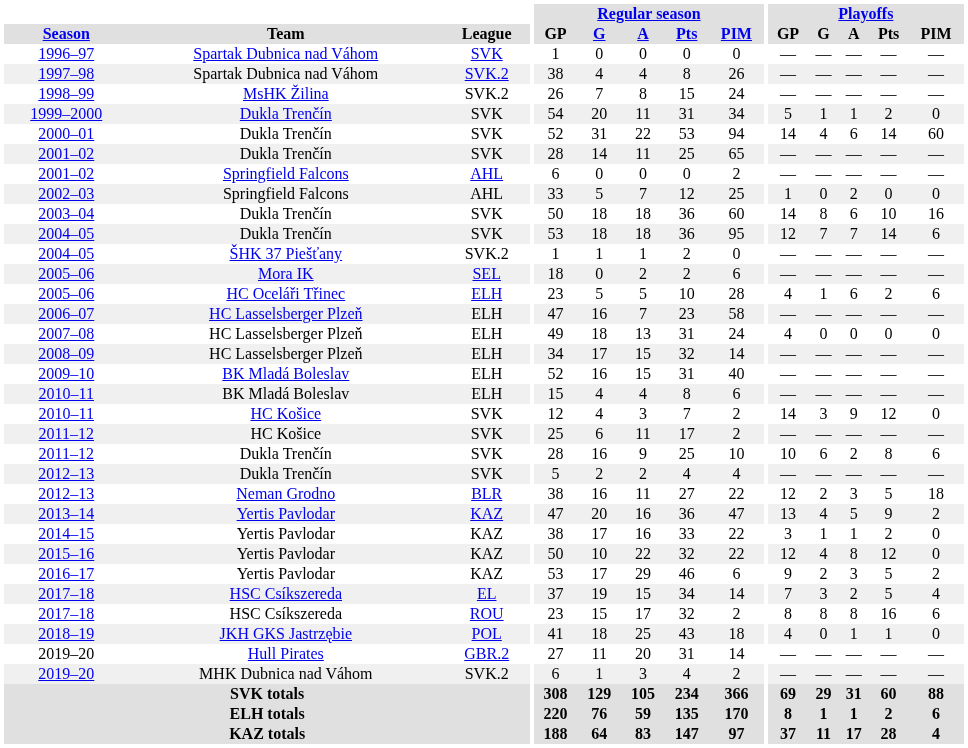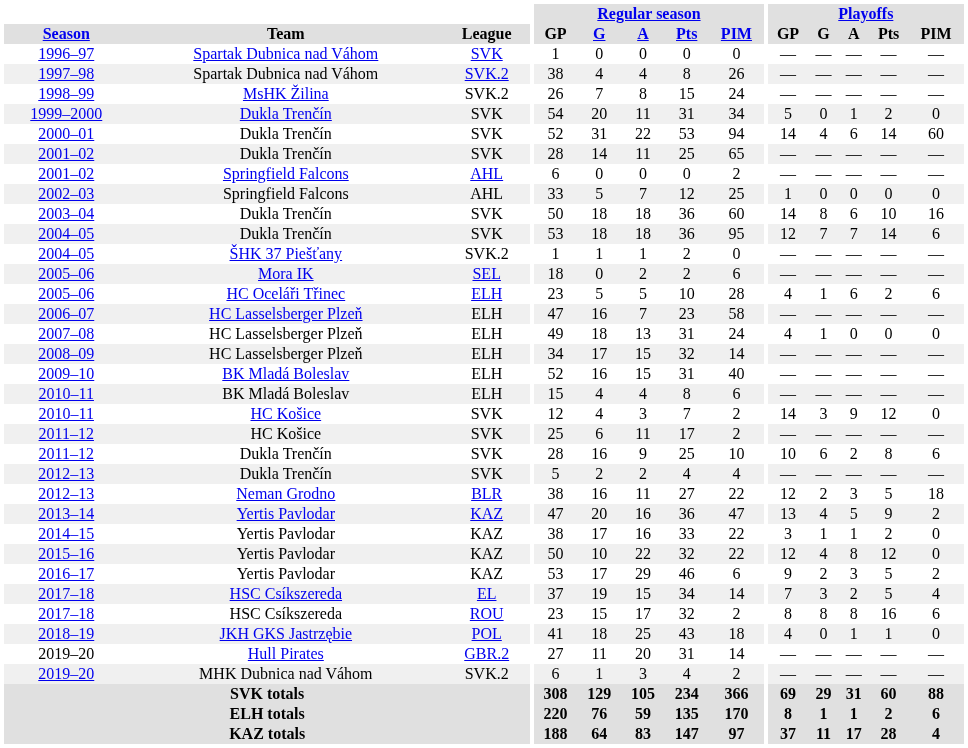 <table border="0" cellpadding="1" cellspacing="0" style="text-align:center; width:60em">
 <tr bgcolor="#e0e0e0">
 <th colspan="3" bgcolor="#ffffff"></th>
 <th rowspan="99" bgcolor="#ffffff"></th>
 <th colspan="5"><a href='#'>Regular season</a></th>
 <th rowspan="99" bgcolor="#ffffff"></th>
 <th colspan="5"><a href='#'>Playoffs</a></th>
 </tr>
 <tr bgcolor="#e0e0e0">
 <th><a href='#'>Season</a></th>
 <th>Team</th>
 <th>League</th>
 <th>GP</th>
 <th><a href='#'>G</a></th>
 <th><a href='#'>A</a></th>
 <th><a href='#'>Pts</a></th>
 <th><a href='#'>PIM</a></th>
 <th>GP</th>
 <th>G</th>
 <th>A</th>
 <th>Pts</th>
 <th>PIM</th>
 </tr>
 <tr>
 <td><a href='#'>1996–97</a></td>
 <td><a href='#'>Spartak Dubnica nad Váhom</a></td>
 <td><a href='#'>SVK</a></td>
 <td>1</td>
 <td>0</td>
 <td>0</td>
 <td>0</td>
 <td>0</td>
 <td>—</td>
 <td>—</td>
 <td>—</td>
 <td>—</td>
 <td>—</td>
 </tr>
 <tr bgcolor="#f0f0f0">
 <td><a href='#'>1997–98</a></td>
 <td>Spartak Dubnica nad Váhom</td>
 <td><a href='#'>SVK.2</a></td>
 <td>38</td>
 <td>4</td>
 <td>4</td>
 <td>8</td>
 <td>26</td>
 <td>—</td>
 <td>—</td>
 <td>—</td>
 <td>—</td>
 <td>—</td>
 </tr>
 <tr>
 <td><a href='#'>1998–99</a></td>
 <td><a href='#'>MsHK Žilina</a></td>
 <td>SVK.2</td>
 <td>26</td>
 <td>7</td>
 <td>8</td>
 <td>15</td>
 <td>24</td>
 <td>—</td>
 <td>—</td>
 <td>—</td>
 <td>—</td>
 <td>—</td>
 </tr>
 <tr bgcolor="#f0f0f0">
 <td><a href='#'>1999–2000</a></td>
 <td><a href='#'>Dukla Trenčín</a></td>
 <td>SVK</td>
 <td>54</td>
 <td>20</td>
 <td>11</td>
 <td>31</td>
 <td>34</td>
 <td>5</td>
-<td>1</td>
+<td>0</td>
 <td>1</td>
 <td>2</td>
 <td>0</td>
 </tr>
 <tr>
 <td><a href='#'>2000–01</a></td>
 <td>Dukla Trenčín</td>
 <td>SVK</td>
 <td>52</td>
 <td>31</td>
 <td>22</td>
 <td>53</td>
 <td>94</td>
 <td>14</td>
 <td>4</td>
 <td>6</td>
 <td>14</td>
 <td>60</td>
 </tr>
 <tr bgcolor="#f0f0f0">
 <td><a href='#'>2001–02</a></td>
 <td>Dukla Trenčín</td>
 <td>SVK</td>
 <td>28</td>
 <td>14</td>
 <td>11</td>
 <td>25</td>
 <td>65</td>
 <td>—</td>
 <td>—</td>
 <td>—</td>
 <td>—</td>
 <td>—</td>
 </tr>
 <tr>
 <td><a href='#'>2001–02</a></td>
 <td><a href='#'>Springfield Falcons</a></td>
 <td><a href='#'>AHL</a></td>
 <td>6</td>
 <td>0</td>
 <td>0</td>
 <td>0</td>
 <td>2</td>
 <td>—</td>
 <td>—</td>
 <td>—</td>
 <td>—</td>
 <td>—</td>
 </tr>
 <tr bgcolor="#f0f0f0">
 <td><a href='#'>2002–03</a></td>
 <td>Springfield Falcons</td>
 <td>AHL</td>
 <td>33</td>
 <td>5</td>
 <td>7</td>
 <td>12</td>
 <td>25</td>
 <td>1</td>
 <td>0</td>
-<td>2</td>
+<td>0</td>
 <td>0</td>
 <td>0</td>
 </tr>
 <tr>
 <td><a href='#'>2003–04</a></td>
 <td>Dukla Trenčín</td>
 <td>SVK</td>
 <td>50</td>
 <td>18</td>
 <td>18</td>
 <td>36</td>
 <td>60</td>
 <td>14</td>
 <td>8</td>
 <td>6</td>
 <td>10</td>
 <td>16</td>
 </tr>
 <tr bgcolor="#f0f0f0">
 <td><a href='#'>2004–05</a></td>
 <td>Dukla Trenčín</td>
 <td>SVK</td>
 <td>53</td>
 <td>18</td>
 <td>18</td>
 <td>36</td>
 <td>95</td>
 <td>12</td>
 <td>7</td>
 <td>7</td>
 <td>14</td>
 <td>6</td>
 </tr>
 <tr>
 <td><a href='#'>2004–05</a></td>
 <td><a href='#'>ŠHK 37 Piešťany</a></td>
 <td>SVK.2</td>
 <td>1</td>
 <td>1</td>
 <td>1</td>
 <td>2</td>
 <td>0</td>
 <td>—</td>
 <td>—</td>
 <td>—</td>
 <td>—</td>
 <td>—</td>
 </tr>
 <tr bgcolor="#f0f0f0">
 <td><a href='#'>2005–06</a></td>
 <td><a href='#'>Mora IK</a></td>
 <td><a href='#'>SEL</a></td>
 <td>18</td>
 <td>0</td>
 <td>2</td>
 <td>2</td>
 <td>6</td>
 <td>—</td>
 <td>—</td>
 <td>—</td>
 <td>—</td>
 <td>—</td>
 </tr>
 <tr>
 <td><a href='#'>2005–06</a></td>
 <td><a href='#'>HC Oceláři Třinec</a></td>
 <td><a href='#'>ELH</a></td>
 <td>23</td>
 <td>5</td>
 <td>5</td>
 <td>10</td>
 <td>28</td>
 <td>4</td>
 <td>1</td>
 <td>6</td>
 <td>2</td>
 <td>6</td>
 </tr>
 <tr bgcolor="#f0f0f0">
 <td><a href='#'>2006–07</a></td>
 <td><a href='#'>HC Lasselsberger Plzeň</a></td>
 <td>ELH</td>
 <td>47</td>
 <td>16</td>
 <td>7</td>
 <td>23</td>
 <td>58</td>
 <td>—</td>
 <td>—</td>
 <td>—</td>
 <td>—</td>
 <td>—</td>
 </tr>
 <tr>
 <td><a href='#'>2007–08</a></td>
 <td>HC Lasselsberger Plzeň</td>
 <td>ELH</td>
 <td>49</td>
 <td>18</td>
 <td>13</td>
 <td>31</td>
 <td>24</td>
 <td>4</td>
-<td>0</td>
+<td>1</td>
 <td>0</td>
 <td>0</td>
 <td>0</td>
 </tr>
 <tr bgcolor="#f0f0f0">
 <td><a href='#'>2008–09</a></td>
 <td>HC Lasselsberger Plzeň</td>
 <td>ELH</td>
 <td>34</td>
 <td>17</td>
 <td>15</td>
 <td>32</td>
 <td>14</td>
 <td>—</td>
 <td>—</td>
 <td>—</td>
 <td>—</td>
 <td>—</td>
 </tr>
 <tr>
 <td><a href='#'>2009–10</a></td>
 <td><a href='#'>BK Mladá Boleslav</a></td>
 <td>ELH</td>
 <td>52</td>
 <td>16</td>
 <td>15</td>
 <td>31</td>
 <td>40</td>
 <td>—</td>
 <td>—</td>
 <td>—</td>
 <td>—</td>
 <td>—</td>
 </tr>
 <tr bgcolor="#f0f0f0">
 <td><a href='#'>2010–11</a></td>
 <td>BK Mladá Boleslav</td>
 <td>ELH</td>
 <td>15</td>
 <td>4</td>
 <td>4</td>
 <td>8</td>
 <td>6</td>
 <td>—</td>
 <td>—</td>
 <td>—</td>
 <td>—</td>
 <td>—</td>
 </tr>
 <tr>
 <td><a href='#'>2010–11</a></td>
 <td><a href='#'>HC Košice</a></td>
 <td>SVK</td>
 <td>12</td>
 <td>4</td>
 <td>3</td>
 <td>7</td>
 <td>2</td>
 <td>14</td>
 <td>3</td>
 <td>9</td>
 <td>12</td>
 <td>0</td>
 </tr>
 <tr bgcolor="#f0f0f0">
 <td><a href='#'>2011–12</a></td>
 <td>HC Košice</td>
 <td>SVK</td>
 <td>25</td>
 <td>6</td>
 <td>11</td>
 <td>17</td>
 <td>2</td>
 <td>—</td>
 <td>—</td>
 <td>—</td>
 <td>—</td>
 <td>—</td>
 </tr>
 <tr>
 <td><a href='#'>2011–12</a></td>
 <td>Dukla Trenčín</td>
 <td>SVK</td>
 <td>28</td>
 <td>16</td>
 <td>9</td>
 <td>25</td>
 <td>10</td>
 <td>10</td>
 <td>6</td>
 <td>2</td>
 <td>8</td>
 <td>6</td>
 </tr>
 <tr bgcolor="#f0f0f0">
 <td><a href='#'>2012–13</a></td>
 <td>Dukla Trenčín</td>
 <td>SVK</td>
 <td>5</td>
 <td>2</td>
 <td>2</td>
 <td>4</td>
 <td>4</td>
 <td>—</td>
 <td>—</td>
 <td>—</td>
 <td>—</td>
 <td>—</td>
 </tr>
 <tr>
 <td><a href='#'>2012–13</a></td>
 <td><a href='#'>Neman Grodno</a></td>
 <td><a href='#'>BLR</a></td>
 <td>38</td>
 <td>16</td>
 <td>11</td>
 <td>27</td>
 <td>22</td>
 <td>12</td>
 <td>2</td>
 <td>3</td>
 <td>5</td>
 <td>18</td>
 </tr>
 <tr bgcolor="#f0f0f0">
 <td><a href='#'>2013–14</a></td>
 <td><a href='#'>Yertis Pavlodar</a></td>
 <td><a href='#'>KAZ</a></td>
 <td>47</td>
 <td>20</td>
 <td>16</td>
 <td>36</td>
 <td>47</td>
 <td>13</td>
 <td>4</td>
 <td>5</td>
 <td>9</td>
 <td>2</td>
 </tr>
 <tr>
 <td><a href='#'>2014–15</a></td>
 <td>Yertis Pavlodar</td>
 <td>KAZ</td>
 <td>38</td>
 <td>17</td>
 <td>16</td>
 <td>33</td>
 <td>22</td>
 <td>3</td>
 <td>1</td>
 <td>1</td>
 <td>2</td>
 <td>0</td>
 </tr>
 <tr bgcolor="#f0f0f0">
 <td><a href='#'>2015–16</a></td>
 <td>Yertis Pavlodar</td>
 <td>KAZ</td>
 <td>50</td>
 <td>10</td>
 <td>22</td>
 <td>32</td>
 <td>22</td>
 <td>12</td>
 <td>4</td>
 <td>8</td>
 <td>12</td>
 <td>0</td>
 </tr>
 <tr>
 <td><a href='#'>2016–17</a></td>
 <td>Yertis Pavlodar</td>
 <td>KAZ</td>
 <td>53</td>
 <td>17</td>
 <td>29</td>
 <td>46</td>
 <td>6</td>
 <td>9</td>
 <td>2</td>
 <td>3</td>
 <td>5</td>
 <td>2</td>
 </tr>
 <tr bgcolor="#f0f0f0">
 <td><a href='#'>2017–18</a></td>
 <td><a href='#'>HSC Csíkszereda</a></td>
 <td><a href='#'>EL</a></td>
 <td>37</td>
 <td>19</td>
 <td>15</td>
 <td>34</td>
 <td>14</td>
 <td>7</td>
 <td>3</td>
 <td>2</td>
 <td>5</td>
 <td>4</td>
 </tr>
 <tr>
 <td><a href='#'>2017–18</a></td>
 <td>HSC Csíkszereda</td>
 <td><a href='#'>ROU</a></td>
 <td>23</td>
 <td>15</td>
 <td>17</td>
 <td>32</td>
 <td>2</td>
 <td>8</td>
 <td>8</td>
 <td>8</td>
 <td>16</td>
 <td>6</td>
 </tr>
 <tr bgcolor="#f0f0f0">
 <td><a href='#'>2018–19</a></td>
 <td><a href='#'>JKH GKS Jastrzębie</a></td>
 <td><a href='#'>POL</a></td>
 <td>41</td>
 <td>18</td>
 <td>25</td>
 <td>43</td>
 <td>18</td>
 <td>4</td>
 <td>0</td>
 <td>1</td>
 <td>1</td>
 <td>0</td>
 </tr>
 <tr>
 <td>2019–20</td>
 <td><a href='#'>Hull Pirates</a></td>
 <td><a href='#'>GBR.2</a></td>
 <td>27</td>
 <td>11</td>
 <td>20</td>
 <td>31</td>
 <td>14</td>
 <td>—</td>
 <td>—</td>
 <td>—</td>
 <td>—</td>
 <td>—</td>
 </tr>
 <tr bgcolor="#f0f0f0">
 <td><a href='#'>2019–20</a></td>
 <td>MHK Dubnica nad Váhom</td>
 <td>SVK.2</td>
 <td>6</td>
 <td>1</td>
 <td>3</td>
 <td>4</td>
 <td>2</td>
 <td>—</td>
 <td>—</td>
 <td>—</td>
 <td>—</td>
 <td>—</td>
 </tr>
 <tr bgcolor="#e0e0e0">
 <th colspan="3">SVK totals</th>
 <th>308</th>
 <th>129</th>
 <th>105</th>
 <th>234</th>
 <th>366</th>
 <th>69</th>
 <th>29</th>
 <th>31</th>
 <th>60</th>
 <th>88</th>
 </tr>
 <tr bgcolor="#e0e0e0">
 <th colspan="3">ELH totals</th>
 <th>220</th>
 <th>76</th>
 <th>59</th>
 <th>135</th>
 <th>170</th>
 <th>8</th>
 <th>1</th>
 <th>1</th>
 <th>2</th>
 <th>6</th>
 </tr>
 <tr bgcolor="#e0e0e0">
 <th colspan="3">KAZ totals</th>
 <th>188</th>
 <th>64</th>
 <th>83</th>
 <th>147</th>
 <th>97</th>
 <th>37</th>
 <th>11</th>
 <th>17</th>
 <th>28</th>
 <th>4</th>
 </tr>
 </table>
